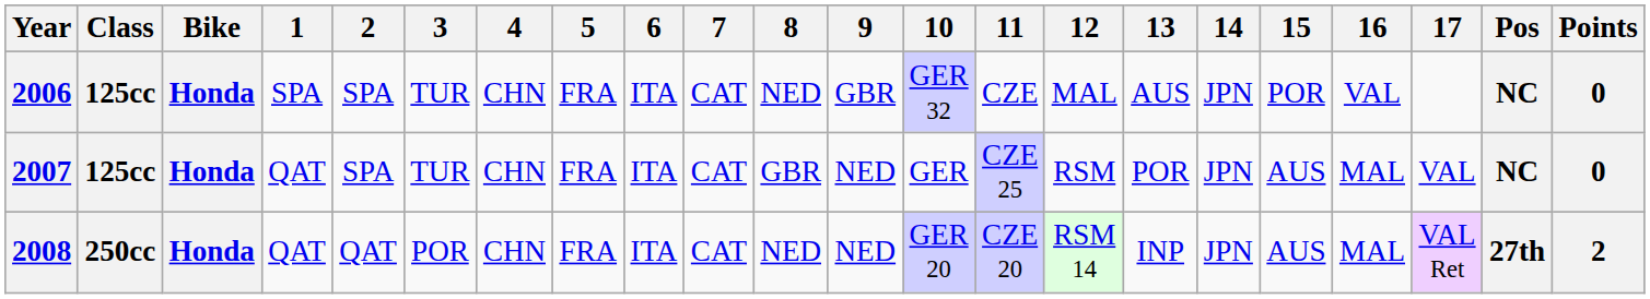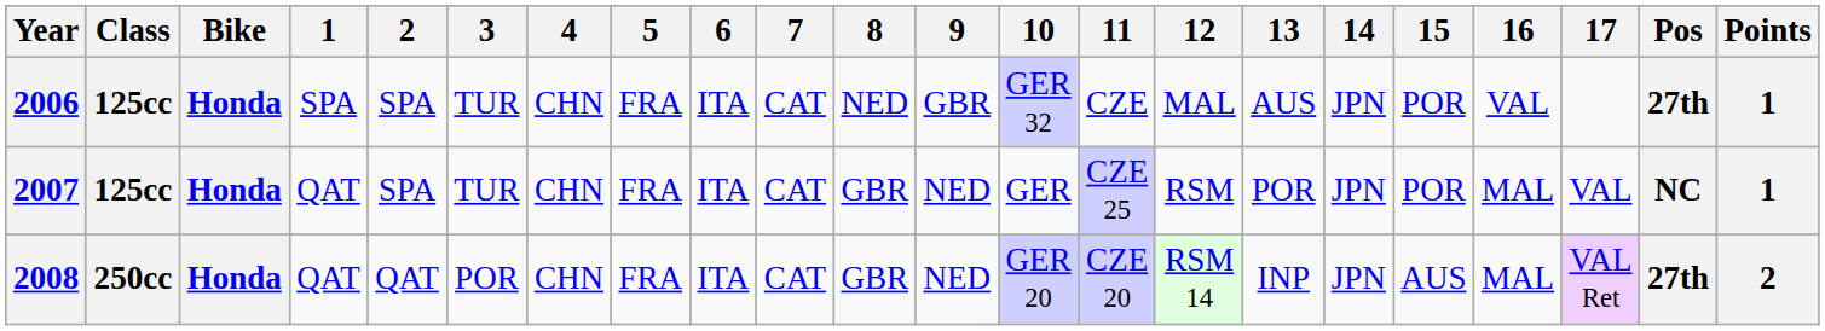 <table class="wikitable" style="text-align:center">
 <tr>
 <th>Year</th>
 <th>Class</th>
 <th>Bike</th>
 <th>1</th>
 <th>2</th>
 <th>3</th>
 <th>4</th>
 <th>5</th>
 <th>6</th>
 <th>7</th>
 <th>8</th>
 <th>9</th>
 <th>10</th>
 <th>11</th>
 <th>12</th>
 <th>13</th>
 <th>14</th>
 <th>15</th>
 <th>16</th>
 <th>17</th>
 <th>Pos</th>
 <th>Points</th>
 </tr>
 <tr>
 <th align="left"><a href='#'>2006</a></th>
 <th align="left">125cc</th>
 <th align="left"><a href='#'>Honda</a></th>
 <td><a href='#'>SPA</a></td>
 <td><a href='#'>SPA</a></td>
 <td><a href='#'>TUR</a></td>
 <td><a href='#'>CHN</a></td>
 <td><a href='#'>FRA</a></td>
 <td><a href='#'>ITA</a></td>
 <td><a href='#'>CAT</a></td>
 <td><a href='#'>NED</a></td>
 <td><a href='#'>GBR</a></td>
 <td style="background:#CFCFFF;"><a href='#'>GER</a><br><small>32</small></td>
 <td><a href='#'>CZE</a></td>
 <td><a href='#'>MAL</a></td>
 <td><a href='#'>AUS</a></td>
 <td><a href='#'>JPN</a></td>
 <td><a href='#'>POR</a></td>
 <td><a href='#'>VAL</a></td>
 <td></td>
-<th>NC</th>
-<th>0</th>
+<th>27th</th>
+<th>1</th>
 </tr>
 <tr>
 <th align="left"><a href='#'>2007</a></th>
 <th align="left">125cc</th>
 <th align="left"><a href='#'>Honda</a></th>
 <td><a href='#'>QAT</a></td>
 <td><a href='#'>SPA</a></td>
 <td><a href='#'>TUR</a></td>
 <td><a href='#'>CHN</a></td>
 <td><a href='#'>FRA</a></td>
 <td><a href='#'>ITA</a></td>
 <td><a href='#'>CAT</a></td>
 <td><a href='#'>GBR</a></td>
 <td><a href='#'>NED</a></td>
 <td><a href='#'>GER</a></td>
 <td style="background:#CFCFFF;"><a href='#'>CZE</a><br><small>25</small></td>
 <td><a href='#'>RSM</a></td>
 <td><a href='#'>POR</a></td>
 <td><a href='#'>JPN</a></td>
-<td><a href='#'>AUS</a></td>
+<td><a href='#'>POR</a></td>
 <td><a href='#'>MAL</a></td>
 <td><a href='#'>VAL</a></td>
 <th>NC</th>
-<th>0</th>
+<th>1</th>
 </tr>
 <tr>
 <th align="left"><a href='#'>2008</a></th>
 <th align="left">250cc</th>
 <th align="left"><a href='#'>Honda</a></th>
 <td><a href='#'>QAT</a></td>
 <td><a href='#'>QAT</a></td>
 <td><a href='#'>POR</a></td>
 <td><a href='#'>CHN</a></td>
 <td><a href='#'>FRA</a></td>
 <td><a href='#'>ITA</a></td>
 <td><a href='#'>CAT</a></td>
-<td><a href='#'>NED</a></td>
+<td><a href='#'>GBR</a></td>
 <td><a href='#'>NED</a></td>
 <td style="background:#CFCFFF;"><a href='#'>GER</a><br><small>20</small></td>
 <td style="background:#cfcfff;"><a href='#'>CZE</a><br><small>20</small></td>
 <td style="background:#DFFFDF;"><a href='#'>RSM</a><br><small>14</small></td>
 <td><a href='#'>INP</a></td>
 <td><a href='#'>JPN</a></td>
 <td><a href='#'>AUS</a></td>
 <td><a href='#'>MAL</a></td>
 <td style="background:#EFCFFF;"><a href='#'>VAL</a><br><small>Ret</small></td>
 <th>27th</th>
 <th>2</th>
 </tr>
 </table>
